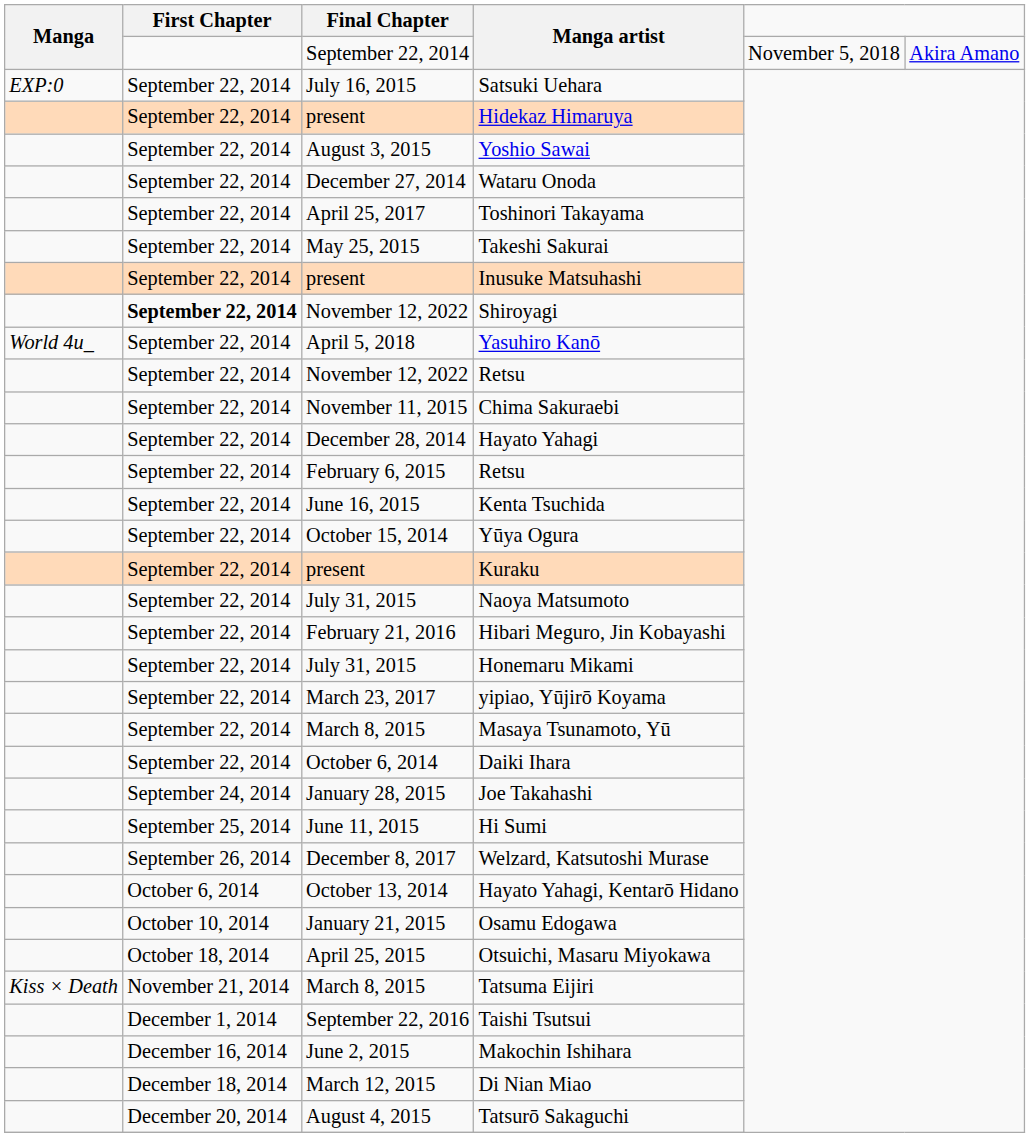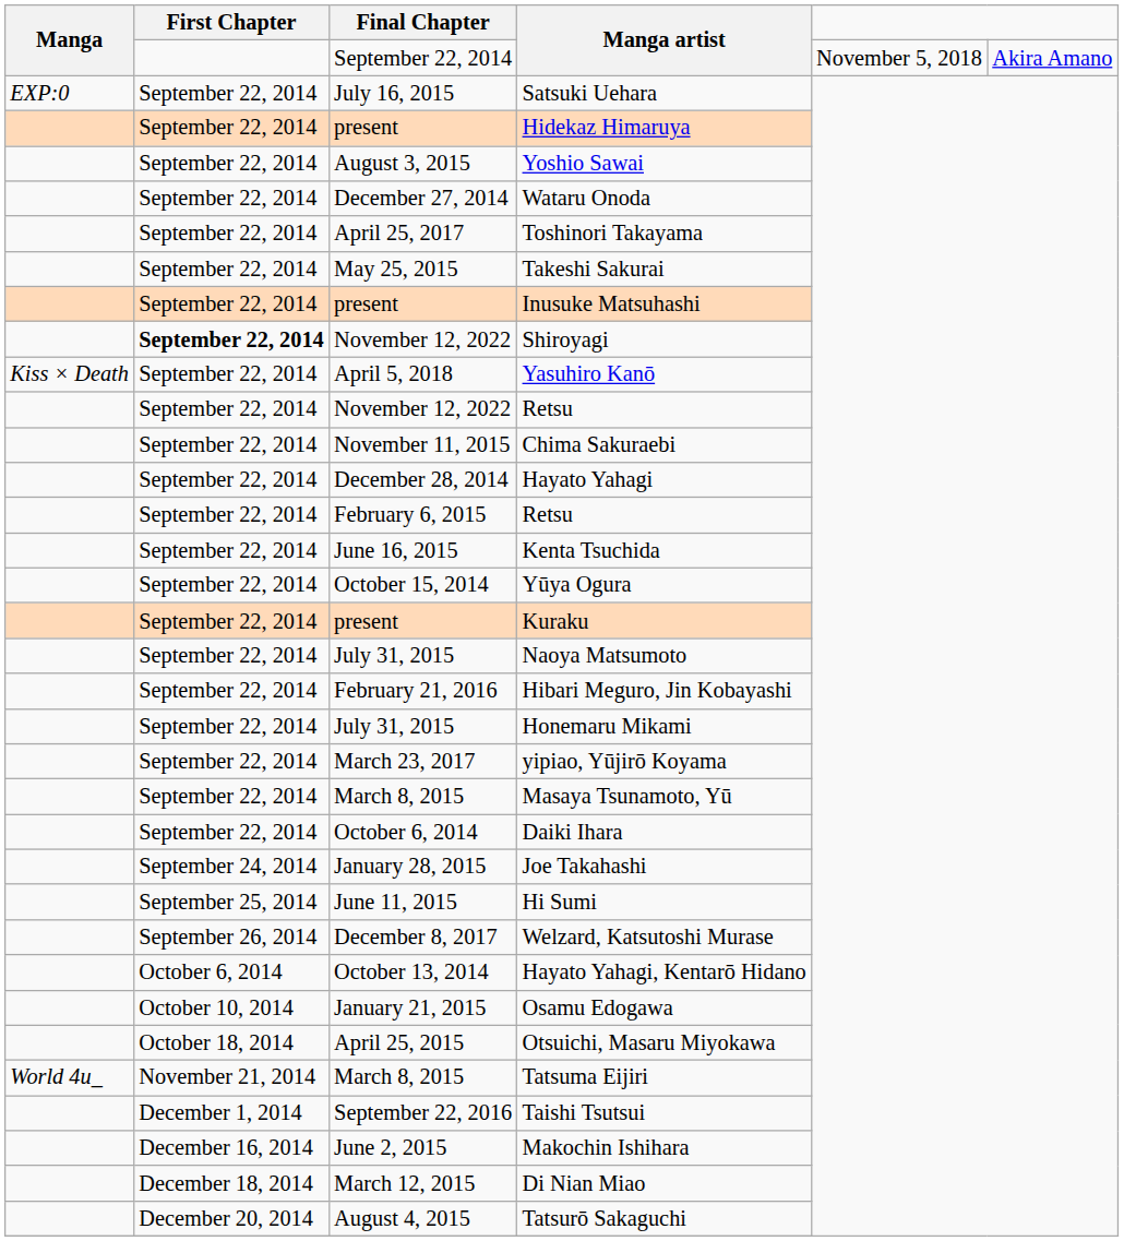 <table class="wikitable sortable">
 <tr>
 <th rowspan="2" scope="col">Manga</th>
 <th colspan="1" scope="col">First Chapter</th>
 <th colspan="1" scope="col">Final Chapter</th>
 <th rowspan="2" scope="col">Manga artist</th>
 </tr>
 <tr>
 <td></td>
 <td>September 22, 2014</td>
 <td>November 5, 2018</td>
 <td><a href='#'>Akira Amano</a></td>
 </tr>
 <tr>
 <td><em>EXP:0</em></td>
 <td>September 22, 2014</td>
 <td>July 16, 2015</td>
 <td>Satsuki Uehara</td>
 </tr>
 <tr style="background-color:#FFDAB9;">
 <td></td>
 <td>September 22, 2014</td>
 <td>present</td>
 <td><a href='#'>Hidekaz Himaruya</a></td>
 </tr>
 <tr>
 <td></td>
 <td>September 22, 2014</td>
 <td>August 3, 2015</td>
 <td><a href='#'>Yoshio Sawai</a></td>
 </tr>
 <tr>
 <td></td>
 <td>September 22, 2014</td>
 <td>December 27, 2014</td>
 <td>Wataru Onoda</td>
 </tr>
 <tr>
 <td></td>
 <td>September 22, 2014</td>
 <td>April 25, 2017</td>
 <td>Toshinori Takayama</td>
 </tr>
 <tr>
 <td></td>
 <td>September 22, 2014</td>
 <td>May 25, 2015</td>
 <td>Takeshi Sakurai</td>
 </tr>
 <tr style="background-color:#FFDAB9;">
 <td></td>
 <td>September 22, 2014</td>
 <td>present</td>
 <td>Inusuke Matsuhashi</td>
 </tr>
 <tr>
 <td></td>
 <td><strong>September 22, 2014</strong></td>
 <td>November 12, 2022</td>
 <td>Shiroyagi</td>
 </tr>
 <tr>
-<td><em>World 4u_</em></td>
+<td><em>Kiss × Death</em></td>
 <td>September 22, 2014</td>
 <td>April 5, 2018</td>
 <td><a href='#'>Yasuhiro Kanō</a></td>
 </tr>
 <tr>
 <td></td>
 <td>September 22, 2014</td>
 <td>November 12, 2022</td>
 <td>Retsu</td>
 </tr>
 <tr>
 <td></td>
 <td>September 22, 2014</td>
 <td>November 11, 2015</td>
 <td>Chima Sakuraebi</td>
 </tr>
 <tr>
 <td></td>
 <td>September 22, 2014</td>
 <td>December 28, 2014</td>
 <td>Hayato Yahagi</td>
 </tr>
 <tr>
 <td></td>
 <td>September 22, 2014</td>
 <td>February 6, 2015</td>
 <td>Retsu</td>
 </tr>
 <tr>
 <td></td>
 <td>September 22, 2014</td>
 <td>June 16, 2015</td>
 <td>Kenta Tsuchida</td>
 </tr>
 <tr>
 <td></td>
 <td>September 22, 2014</td>
 <td>October 15, 2014</td>
 <td>Yūya Ogura</td>
 </tr>
 <tr style="background-color:#FFDAB9;">
 <td></td>
 <td>September 22, 2014</td>
 <td>present</td>
 <td>Kuraku</td>
 </tr>
 <tr>
 <td></td>
 <td>September 22, 2014</td>
 <td>July 31, 2015</td>
 <td>Naoya Matsumoto</td>
 </tr>
 <tr>
 <td></td>
 <td>September 22, 2014</td>
 <td>February 21, 2016</td>
 <td>Hibari Meguro, Jin Kobayashi</td>
 </tr>
 <tr>
 <td></td>
 <td>September 22, 2014</td>
 <td>July 31, 2015</td>
 <td>Honemaru Mikami</td>
 </tr>
 <tr>
 <td></td>
 <td>September 22, 2014</td>
 <td>March 23, 2017</td>
 <td>yipiao, Yūjirō Koyama</td>
 </tr>
 <tr>
 <td></td>
 <td>September 22, 2014</td>
 <td>March 8, 2015</td>
 <td>Masaya Tsunamoto, Yū</td>
 </tr>
 <tr>
 <td></td>
 <td>September 22, 2014</td>
 <td>October 6, 2014</td>
 <td>Daiki Ihara</td>
 </tr>
 <tr>
 <td></td>
 <td>September 24, 2014</td>
 <td>January 28, 2015</td>
 <td>Joe Takahashi</td>
 </tr>
 <tr>
 <td></td>
 <td>September 25, 2014</td>
 <td>June 11, 2015</td>
 <td>Hi Sumi</td>
 </tr>
 <tr>
 <td></td>
 <td>September 26, 2014</td>
 <td>December 8, 2017</td>
 <td>Welzard, Katsutoshi Murase</td>
 </tr>
 <tr>
 <td></td>
 <td>October 6, 2014</td>
 <td>October 13, 2014</td>
 <td>Hayato Yahagi, Kentarō Hidano</td>
 </tr>
 <tr>
 <td></td>
 <td>October 10, 2014</td>
 <td>January 21, 2015</td>
 <td>Osamu Edogawa</td>
 </tr>
 <tr>
 <td></td>
 <td>October 18, 2014</td>
 <td>April 25, 2015</td>
 <td>Otsuichi, Masaru Miyokawa</td>
 </tr>
 <tr>
-<td><em>Kiss × Death</em></td>
+<td><em>World 4u_</em></td>
 <td>November 21, 2014</td>
 <td>March 8, 2015</td>
 <td>Tatsuma Eijiri</td>
 </tr>
 <tr>
 <td></td>
 <td>December 1, 2014</td>
 <td>September 22, 2016</td>
 <td>Taishi Tsutsui</td>
 </tr>
 <tr>
 <td></td>
 <td>December 16, 2014</td>
 <td>June 2, 2015</td>
 <td>Makochin Ishihara</td>
 </tr>
 <tr>
 <td></td>
 <td>December 18, 2014</td>
 <td>March 12, 2015</td>
 <td>Di Nian Miao</td>
 </tr>
 <tr>
 <td></td>
 <td>December 20, 2014</td>
 <td>August 4, 2015</td>
 <td>Tatsurō Sakaguchi</td>
 </tr>
 <tr>
 </tr>
 </table>
